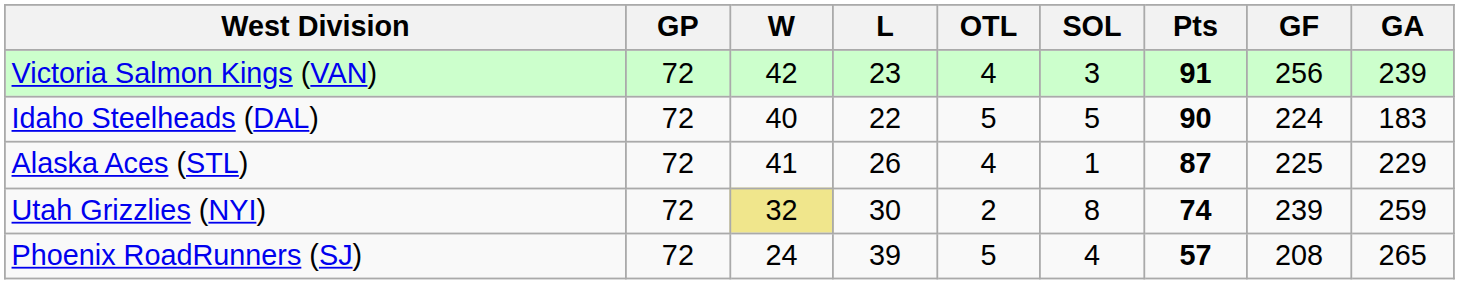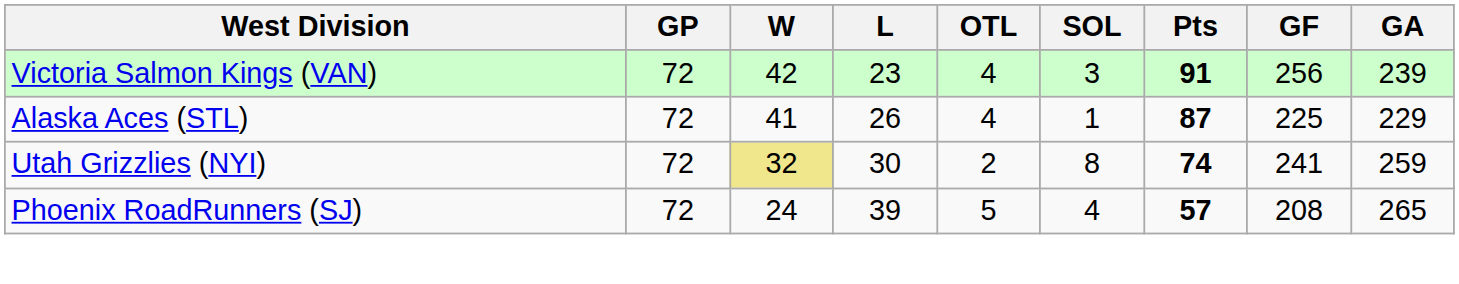 <table class="wikitable" style="text-align:center">
 <tr>
 <th bgcolor="#DDDDFF" width="30%">West Division</th>
 <th bgcolor="#DDDDFF" width="5%">GP</th>
 <th bgcolor="#DDDDFF" width="5%">W</th>
 <th bgcolor="#DDDDFF" width="5%">L</th>
 <th bgcolor="#DDDDFF" width="5%">OTL</th>
 <th bgcolor="#DDDDFF" width="5%">SOL</th>
 <th bgcolor="#DDDDFF" width="5%">Pts</th>
 <th bgcolor="#DDDDFF" width="5%">GF</th>
 <th bgcolor="#DDDDFF" width="5%">GA</th>
 </tr>
 <tr bgcolor="#ccffcc">
 <td align=left><a href='#'>Victoria Salmon Kings</a> (<a href='#'>VAN</a>)</td>
 <td>72</td>
 <td>42</td>
 <td>23</td>
 <td>4</td>
 <td>3</td>
 <td><strong>91</strong></td>
 <td>256</td>
 <td>239</td>
 </tr>
 <tr>
-<td align=left><a href='#'>Idaho Steelheads</a> (<a href='#'>DAL</a>)</td>
-<td>72</td>
-<td>40</td>
-<td>22</td>
-<td>5</td>
-<td>5</td>
-<td><strong>90</strong></td>
-<td>224</td>
-<td>183</td>
-</tr>
-<tr>
 <td align=left><a href='#'>Alaska Aces</a> (<a href='#'>STL</a>)</td>
 <td>72</td>
 <td>41</td>
 <td>26</td>
 <td>4</td>
 <td>1</td>
 <td><strong>87</strong></td>
 <td>225</td>
 <td>229</td>
 </tr>
 <tr>
 <td align=left><a href='#'>Utah Grizzlies</a> (<a href='#'>NYI</a>)</td>
 <td>72</td>
 <td style="background: khaki;">32</td>
 <td>30</td>
 <td>2</td>
 <td>8</td>
 <td><strong>74</strong></td>
-<td>239</td>
+<td>241</td>
 <td>259</td>
 </tr>
 <tr>
 <td align=left><a href='#'>Phoenix RoadRunners</a> (<a href='#'>SJ</a>)</td>
 <td>72</td>
 <td>24</td>
 <td>39</td>
 <td>5</td>
 <td>4</td>
 <td><strong>57</strong></td>
 <td>208</td>
 <td>265</td>
 </tr>
 </table>
